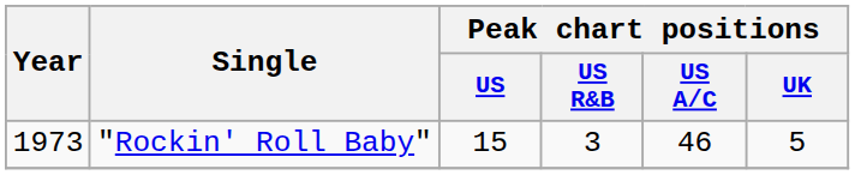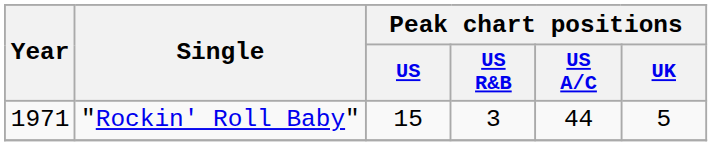 <table class="wikitable" style="text-align:center;">
 <tr>
 <th rowspan="2">Year</th>
 <th rowspan="2">Single</th>
 <th colspan="4">Peak chart positions</th>
 </tr>
 <tr style="font-size:smaller;">
 <th width="40"><a href='#'>US</a><br></th>
 <th width="40"><a href='#'>US<br>R&B</a><br></th>
 <th width="40"><a href='#'>US<br>A/C</a><br></th>
 <th width="40"><a href='#'>UK</a><br></th>
 </tr>
 <tr>
-<td rowspan="1">1973</td>
+<td rowspan="1">1971</td>
 <td align="left">"<a href='#'>Rockin' Roll Baby</a>"</td>
 <td>15</td>
 <td>3</td>
-<td>46</td>
+<td>44</td>
 <td>5</td>
 </tr>
 <tr>
 </tr>
 </table>
